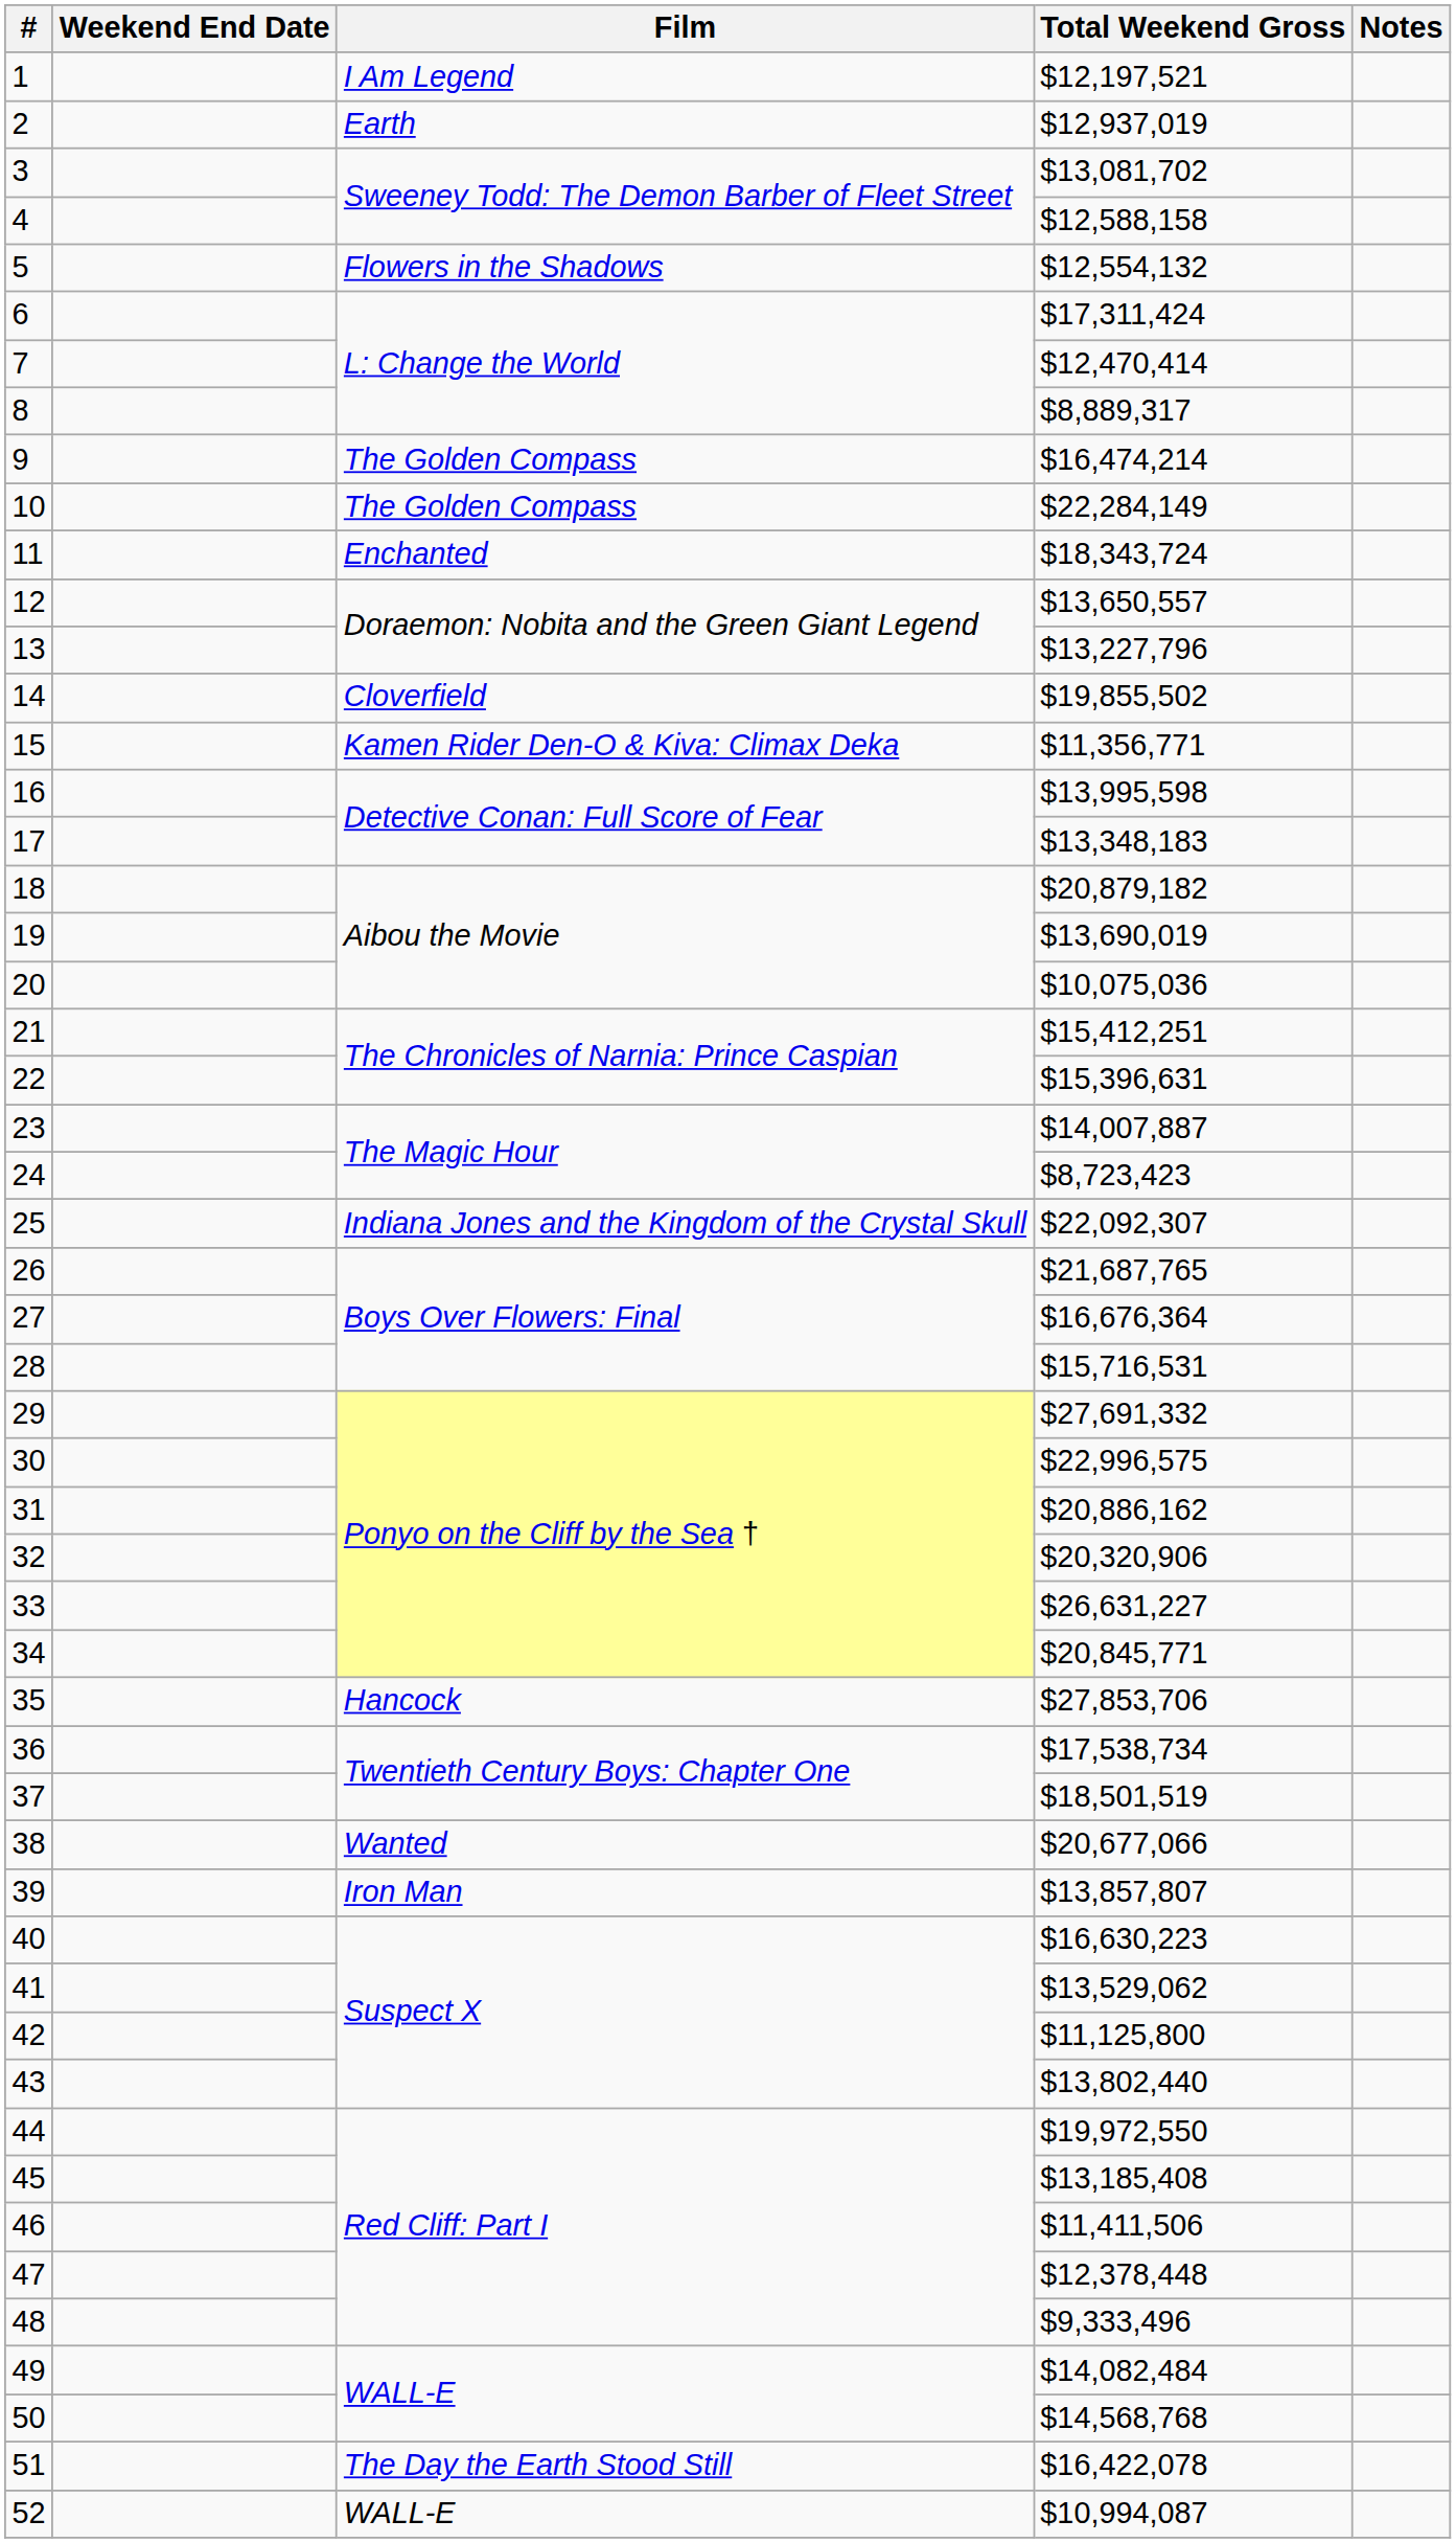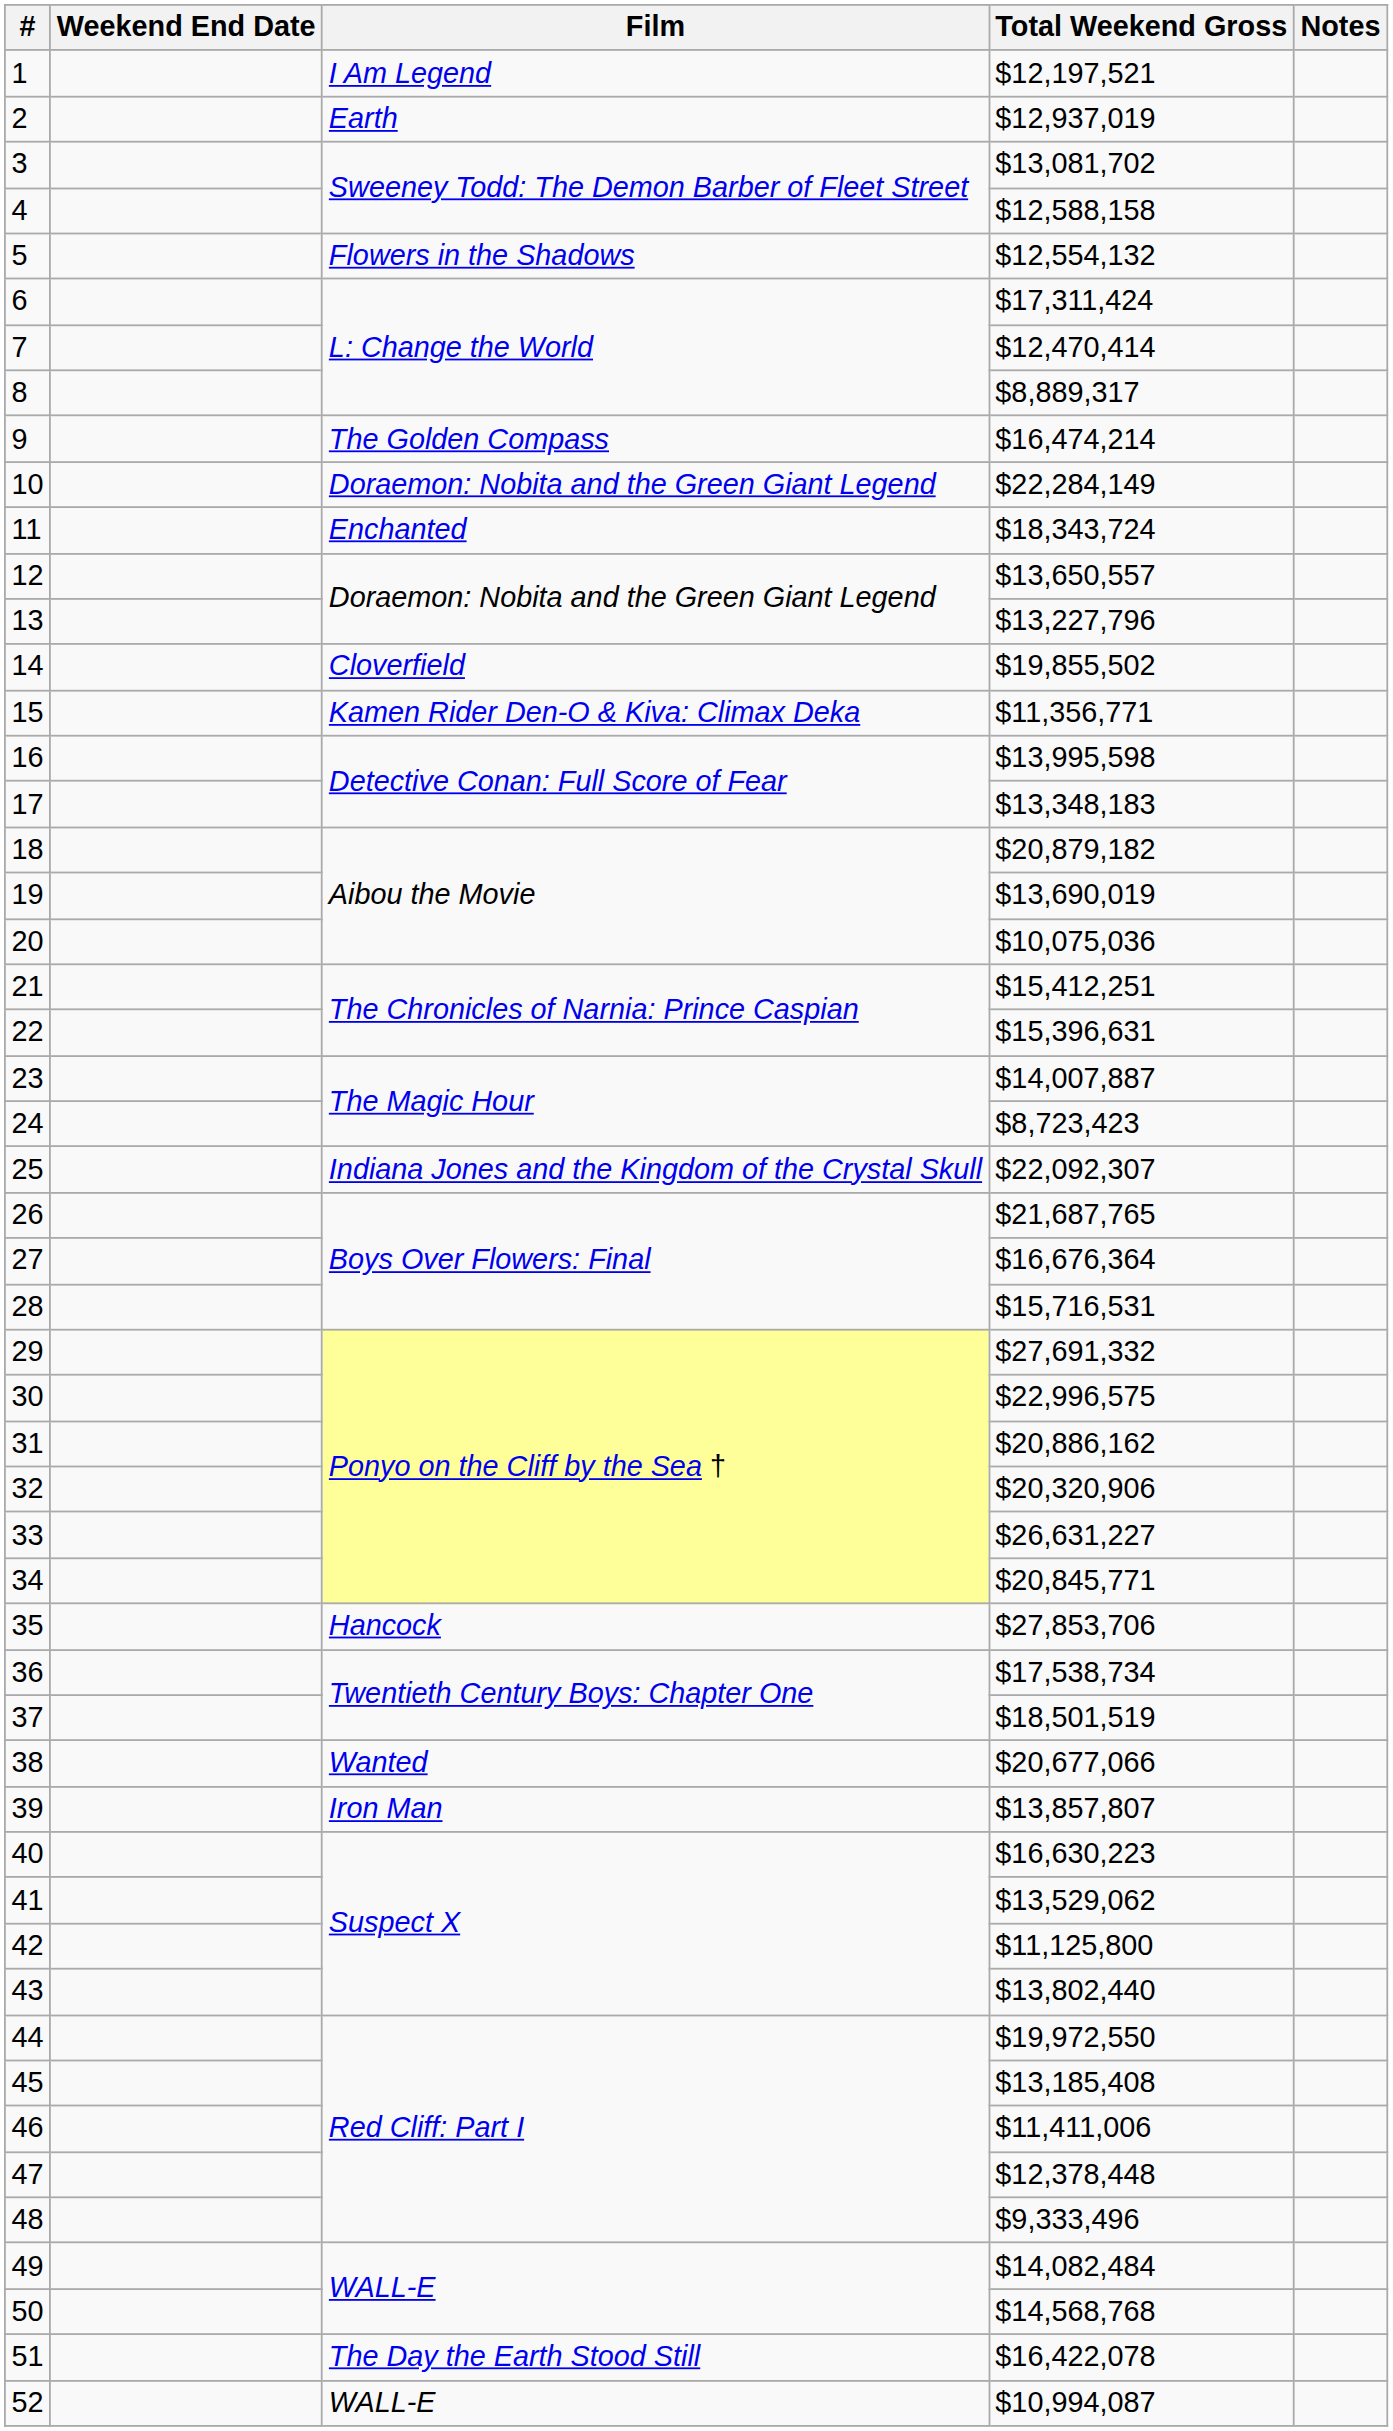 <table class="wikitable sortable">
 <tr>
 <th abbr="Week">#</th>
 <th abbr="Date">Weekend End Date</th>
 <th>Film</th>
 <th abbr="Gross">Total Weekend Gross</th>
 <th>Notes</th>
 </tr>
 <tr>
 <td>1</td>
 <td></td>
 <td><em><a href='#'>I Am Legend</a></em></td>
 <td>$12,197,521</td>
 <td></td>
 </tr>
 <tr>
 <td>2</td>
 <td></td>
 <td><em><a href='#'>Earth</a></em></td>
 <td>$12,937,019</td>
 <td></td>
 </tr>
 <tr>
 <td>3</td>
 <td></td>
 <td rowspan="2"><em><a href='#'>Sweeney Todd: The Demon Barber of Fleet Street</a></em></td>
 <td>$13,081,702</td>
 <td></td>
 </tr>
 <tr>
 <td>4</td>
 <td></td>
 <td>$12,588,158</td>
 <td></td>
 </tr>
 <tr>
 <td>5</td>
 <td></td>
 <td><em><a href='#'>Flowers in the Shadows</a></em></td>
 <td>$12,554,132</td>
 <td></td>
 </tr>
 <tr>
 <td>6</td>
 <td></td>
 <td rowspan="3"><em><a href='#'>L: Change the World</a></em></td>
 <td>$17,311,424</td>
 <td></td>
 </tr>
 <tr>
 <td>7</td>
 <td></td>
 <td>$12,470,414</td>
 <td></td>
 </tr>
 <tr>
 <td>8</td>
 <td></td>
 <td>$8,889,317</td>
 <td></td>
 </tr>
 <tr>
 <td>9</td>
 <td></td>
 <td><em><a href='#'>The Golden Compass</a></em></td>
 <td>$16,474,214</td>
 <td></td>
 </tr>
 <tr>
 <td>10</td>
 <td></td>
-<td><em><a href='#'>The Golden Compass</a></em></td>
+<td><em><a href='#'>Doraemon: Nobita and the Green Giant Legend</a></em></td>
 <td>$22,284,149</td>
 <td></td>
 </tr>
 <tr>
 <td>11</td>
 <td></td>
 <td><em><a href='#'>Enchanted</a></em></td>
 <td>$18,343,724</td>
 <td></td>
 </tr>
 <tr>
 <td>12</td>
 <td></td>
 <td rowspan="2"><em>Doraemon: Nobita and the Green Giant Legend</em></td>
 <td>$13,650,557</td>
 <td></td>
 </tr>
 <tr>
 <td>13</td>
 <td></td>
 <td>$13,227,796</td>
 <td></td>
 </tr>
 <tr>
 <td>14</td>
 <td></td>
 <td><em><a href='#'>Cloverfield</a></em></td>
 <td>$19,855,502</td>
 <td></td>
 </tr>
 <tr>
 <td>15</td>
 <td></td>
 <td><em><a href='#'>Kamen Rider Den-O & Kiva: Climax Deka</a></em></td>
 <td>$11,356,771</td>
 <td></td>
 </tr>
 <tr>
 <td>16</td>
 <td></td>
 <td rowspan="2"><em><a href='#'>Detective Conan: Full Score of Fear</a></em></td>
 <td>$13,995,598</td>
 <td></td>
 </tr>
 <tr>
 <td>17</td>
 <td></td>
 <td>$13,348,183</td>
 <td></td>
 </tr>
 <tr>
 <td>18</td>
 <td></td>
 <td rowspan="3"><em>Aibou the Movie</em></td>
 <td>$20,879,182</td>
 <td></td>
 </tr>
 <tr>
 <td>19</td>
 <td></td>
 <td>$13,690,019</td>
 <td></td>
 </tr>
 <tr>
 <td>20</td>
 <td></td>
 <td>$10,075,036</td>
 <td></td>
 </tr>
 <tr>
 <td>21</td>
 <td></td>
 <td rowspan="2"><em><a href='#'>The Chronicles of Narnia: Prince Caspian</a></em></td>
 <td>$15,412,251</td>
 <td></td>
 </tr>
 <tr>
 <td>22</td>
 <td></td>
 <td>$15,396,631</td>
 <td></td>
 </tr>
 <tr>
 <td>23</td>
 <td></td>
 <td rowspan="2"><em><a href='#'>The Magic Hour</a></em></td>
 <td>$14,007,887</td>
 <td></td>
 </tr>
 <tr>
 <td>24</td>
 <td></td>
 <td>$8,723,423</td>
 <td></td>
 </tr>
 <tr>
 <td>25</td>
 <td></td>
 <td><em><a href='#'>Indiana Jones and the Kingdom of the Crystal Skull</a></em></td>
 <td>$22,092,307</td>
 <td></td>
 </tr>
 <tr>
 <td>26</td>
 <td></td>
 <td rowspan="3"><em><a href='#'>Boys Over Flowers: Final</a></em></td>
 <td>$21,687,765</td>
 <td></td>
 </tr>
 <tr>
 <td>27</td>
 <td></td>
 <td>$16,676,364</td>
 <td></td>
 </tr>
 <tr>
 <td>28</td>
 <td></td>
 <td>$15,716,531</td>
 <td></td>
 </tr>
 <tr>
 <td>29</td>
 <td></td>
 <td rowspan="6" style="background-color:#FFFF99"><em><a href='#'>Ponyo on the Cliff by the Sea</a></em> †</td>
 <td>$27,691,332</td>
 <td></td>
 </tr>
 <tr>
 <td>30</td>
 <td></td>
 <td>$22,996,575</td>
 <td></td>
 </tr>
 <tr>
 <td>31</td>
 <td></td>
 <td>$20,886,162</td>
 <td></td>
 </tr>
 <tr>
 <td>32</td>
 <td></td>
 <td>$20,320,906</td>
 <td></td>
 </tr>
 <tr>
 <td>33</td>
 <td></td>
 <td>$26,631,227</td>
 <td></td>
 </tr>
 <tr>
 <td>34</td>
 <td></td>
 <td>$20,845,771</td>
 <td></td>
 </tr>
 <tr>
 <td>35</td>
 <td></td>
 <td><em><a href='#'>Hancock</a></em></td>
 <td>$27,853,706</td>
 <td></td>
 </tr>
 <tr>
 <td>36</td>
 <td></td>
 <td rowspan="2"><em><a href='#'>Twentieth Century Boys: Chapter One</a></em></td>
 <td>$17,538,734</td>
 <td></td>
 </tr>
 <tr>
 <td>37</td>
 <td></td>
 <td>$18,501,519</td>
 <td></td>
 </tr>
 <tr>
 <td>38</td>
 <td></td>
 <td><em><a href='#'>Wanted</a></em></td>
 <td>$20,677,066</td>
 <td></td>
 </tr>
 <tr>
 <td>39</td>
 <td></td>
 <td><em><a href='#'>Iron Man</a></em></td>
 <td>$13,857,807</td>
 <td></td>
 </tr>
 <tr>
 <td>40</td>
 <td></td>
 <td rowspan="4"><em><a href='#'>Suspect X</a></em></td>
 <td>$16,630,223</td>
 <td></td>
 </tr>
 <tr>
 <td>41</td>
 <td></td>
 <td>$13,529,062</td>
 <td></td>
 </tr>
 <tr>
 <td>42</td>
 <td></td>
 <td>$11,125,800</td>
 <td></td>
 </tr>
 <tr>
 <td>43</td>
 <td></td>
 <td>$13,802,440</td>
 <td></td>
 </tr>
 <tr>
 <td>44</td>
 <td></td>
 <td rowspan="5"><em><a href='#'>Red Cliff: Part I</a></em></td>
 <td>$19,972,550</td>
 <td></td>
 </tr>
 <tr>
 <td>45</td>
 <td></td>
 <td>$13,185,408</td>
 <td></td>
 </tr>
 <tr>
 <td>46</td>
 <td></td>
-<td>$11,411,506</td>
+<td>$11,411,006</td>
 <td></td>
 </tr>
 <tr>
 <td>47</td>
 <td></td>
 <td>$12,378,448</td>
 <td></td>
 </tr>
 <tr>
 <td>48</td>
 <td></td>
 <td>$9,333,496</td>
 <td></td>
 </tr>
 <tr>
 <td>49</td>
 <td></td>
 <td rowspan="2"><em><a href='#'>WALL-E</a></em></td>
 <td>$14,082,484</td>
 <td></td>
 </tr>
 <tr>
 <td>50</td>
 <td></td>
 <td>$14,568,768</td>
 <td></td>
 </tr>
 <tr>
 <td>51</td>
 <td></td>
 <td><em><a href='#'>The Day the Earth Stood Still</a></em></td>
 <td>$16,422,078</td>
 <td></td>
 </tr>
 <tr>
 <td>52</td>
 <td></td>
 <td><em>WALL-E</em></td>
 <td>$10,994,087</td>
 <td></td>
 </tr>
 </table>
